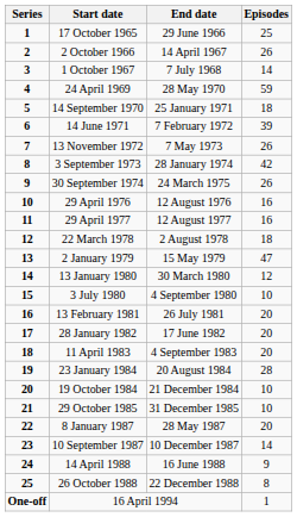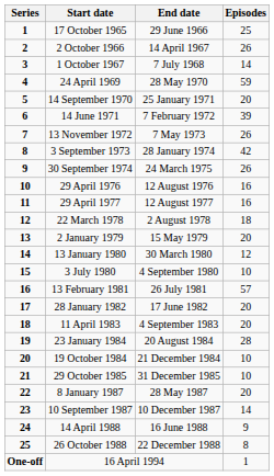 <table class="wikitable" style="text-align:center;">
 <tr>
 <th>Series</th>
 <th>Start date</th>
 <th>End date</th>
 <th>Episodes</th>
 </tr>
 <tr>
 <td><strong>1</strong></td>
 <td>17 October 1965</td>
 <td>29 June 1966</td>
 <td>25</td>
 </tr>
 <tr>
 <td><strong>2</strong></td>
 <td>2 October 1966</td>
 <td>14 April 1967</td>
 <td>26</td>
 </tr>
 <tr>
 <td><strong>3</strong></td>
 <td>1 October 1967</td>
 <td>7 July 1968</td>
 <td>14</td>
 </tr>
 <tr>
 <td><strong>4</strong></td>
 <td>24 April 1969</td>
 <td>28 May 1970</td>
 <td>59</td>
 </tr>
 <tr>
 <td><strong>5</strong></td>
 <td>14 September 1970</td>
 <td>25 January 1971</td>
-<td>18</td>
+<td>20</td>
 </tr>
 <tr>
 <td><strong>6</strong></td>
 <td>14 June 1971</td>
 <td>7 February 1972</td>
 <td>39</td>
 </tr>
 <tr>
 <td><strong>7</strong></td>
 <td>13 November 1972</td>
 <td>7 May 1973</td>
 <td>26</td>
 </tr>
 <tr>
 <td><strong>8</strong></td>
 <td>3 September 1973</td>
 <td>28 January 1974</td>
 <td>42</td>
 </tr>
 <tr>
 <td><strong>9</strong></td>
 <td>30 September 1974</td>
 <td>24 March 1975</td>
 <td>26</td>
 </tr>
 <tr>
 <td><strong>10</strong></td>
 <td>29 April 1976</td>
 <td>12 August 1976</td>
 <td>16</td>
 </tr>
 <tr>
 <td><strong>11</strong></td>
 <td>29 April 1977</td>
 <td>12 August 1977</td>
 <td>16</td>
 </tr>
 <tr>
 <td><strong>12</strong></td>
 <td>22 March 1978</td>
 <td>2 August 1978</td>
 <td>18</td>
 </tr>
 <tr>
 <td><strong>13</strong></td>
 <td>2 January 1979</td>
 <td>15 May 1979</td>
-<td>47</td>
+<td>20</td>
 </tr>
 <tr>
 <td><strong>14</strong></td>
 <td>13 January 1980</td>
 <td>30 March 1980</td>
 <td>12</td>
 </tr>
 <tr>
 <td><strong>15</strong></td>
 <td>3 July 1980</td>
 <td>4 September 1980</td>
 <td>10</td>
 </tr>
 <tr>
 <td><strong>16</strong></td>
 <td>13 February 1981</td>
 <td>26 July 1981</td>
-<td>20</td>
+<td>57</td>
 </tr>
 <tr>
 <td><strong>17</strong></td>
 <td>28 January 1982</td>
 <td>17 June 1982</td>
 <td>20</td>
 </tr>
 <tr>
 <td><strong>18</strong></td>
 <td>11 April 1983</td>
 <td>4 September 1983</td>
 <td>20</td>
 </tr>
 <tr>
 <td><strong>19</strong></td>
 <td>23 January 1984</td>
 <td>20 August 1984</td>
 <td>28</td>
 </tr>
 <tr>
 <td><strong>20</strong></td>
 <td>19 October 1984</td>
 <td>21 December 1984</td>
 <td>10</td>
 </tr>
 <tr>
 <td><strong>21</strong></td>
 <td>29 October 1985</td>
 <td>31 December 1985</td>
 <td>10</td>
 </tr>
 <tr>
 <td><strong>22</strong></td>
 <td>8 January 1987</td>
 <td>28 May 1987</td>
 <td>20</td>
 </tr>
 <tr>
 <td><strong>23</strong></td>
 <td>10 September 1987</td>
 <td>10 December 1987</td>
 <td>14</td>
 </tr>
 <tr>
 <td><strong>24</strong></td>
 <td>14 April 1988</td>
 <td>16 June 1988</td>
 <td>9</td>
 </tr>
 <tr>
 <td><strong>25</strong></td>
 <td>26 October 1988</td>
 <td>22 December 1988</td>
 <td>8</td>
 </tr>
 <tr>
 <td><strong>One-off</strong></td>
 <td colspan=2>16 April 1994</td>
 <td>1</td>
 </tr>
 </table>
